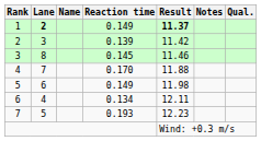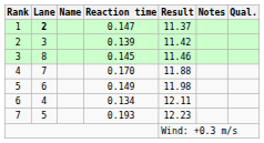 <table class="wikitable sortable" style="text-align:center">
 <tr>
 <th>Rank</th>
 <th>Lane</th>
 <th>Name</th>
 <th>Reaction time</th>
 <th>Result</th>
 <th>Notes</th>
 <th>Qual.</th>
 </tr>
 <tr bgcolor=ccffcc>
 <td>1</td>
 <td><strong>2</strong></td>
 <td align="left"></td>
-<td>0.149</td>
-<td><strong>11.37</strong></td>
+<td>0.147</td>
+<td>11.37</td>
 <td></td>
 <td></td>
 </tr>
 <tr bgcolor=ccffcc>
 <td>2</td>
 <td>3</td>
 <td align="left"></td>
 <td>0.139</td>
 <td>11.42</td>
 <td></td>
 <td></td>
 </tr>
 <tr bgcolor=ccffcc>
 <td>3</td>
 <td>8</td>
 <td align="left"></td>
 <td>0.145</td>
 <td>11.46</td>
 <td></td>
 <td></td>
 </tr>
 <tr>
 <td>4</td>
 <td>7</td>
 <td align="left"></td>
 <td>0.170</td>
 <td>11.88</td>
 <td></td>
 <td></td>
 </tr>
 <tr>
 <td>5</td>
 <td>6</td>
 <td align="left"></td>
 <td>0.149</td>
 <td>11.98</td>
 <td></td>
 <td></td>
 </tr>
 <tr>
 <td>6</td>
 <td>4</td>
 <td align="left"></td>
 <td>0.134</td>
 <td>12.11</td>
 <td></td>
 <td></td>
 </tr>
 <tr>
 <td>7</td>
 <td>5</td>
 <td align="left"></td>
 <td>0.193</td>
 <td>12.23</td>
 <td></td>
 <td></td>
 </tr>
 <tr class="sortbottom">
 <td colspan=4></td>
 <td colspan="3" style="text-align:left;">Wind: +0.3 m/s</td>
 </tr>
 </table>
